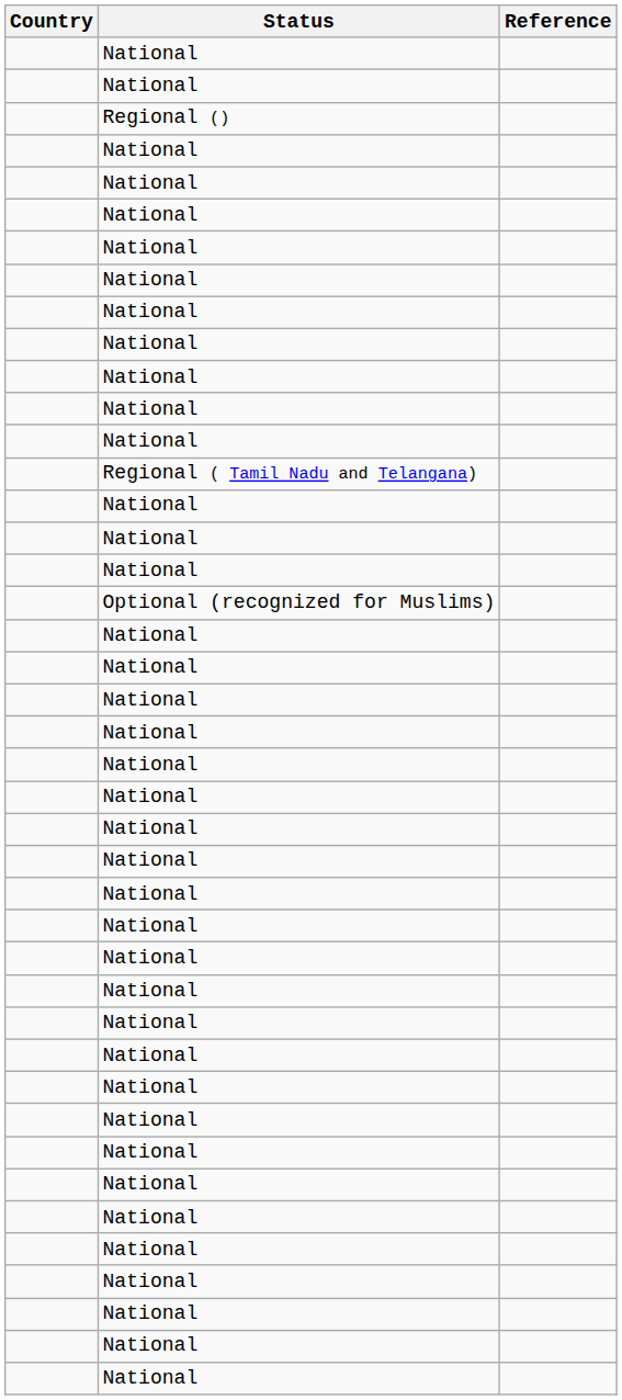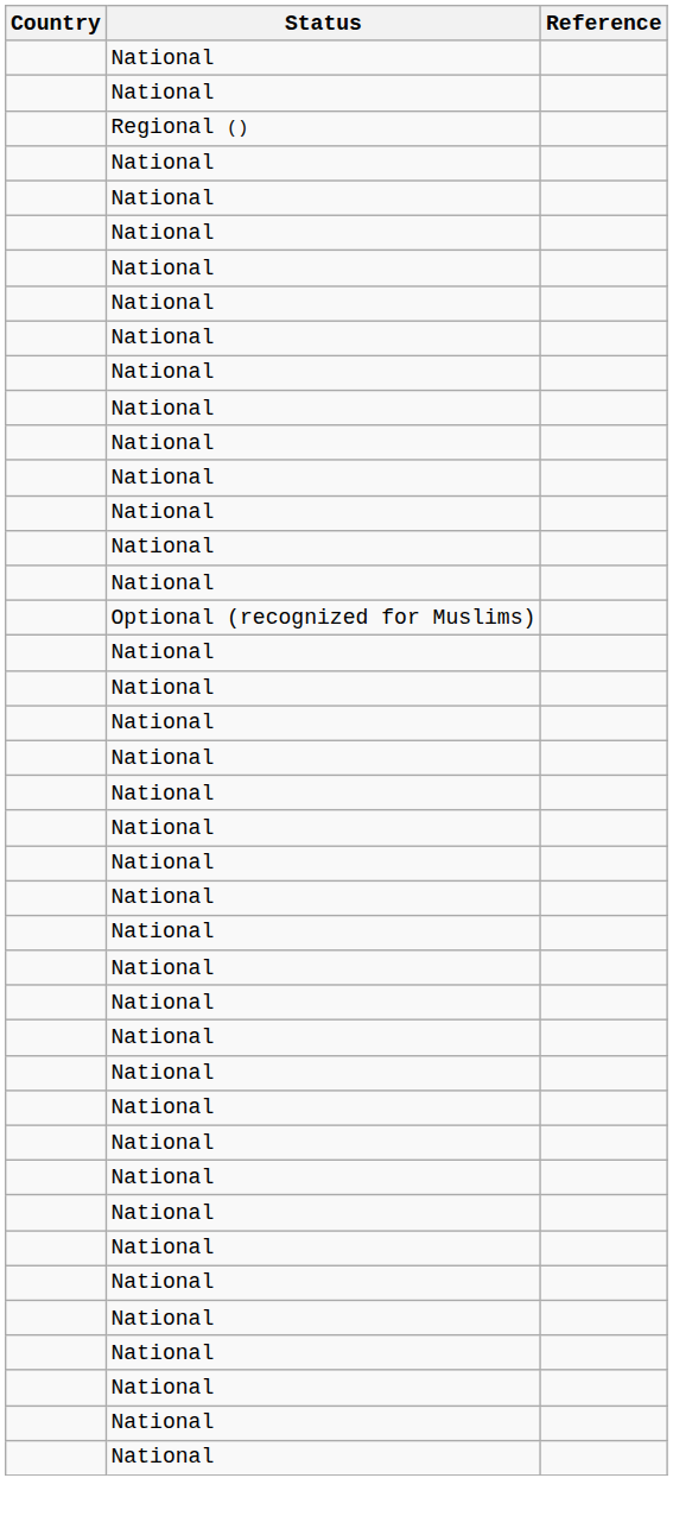 <table class="wikitable">
 <tr>
 <th>Country</th>
 <th>Status</th>
 <th>Reference</th>
 </tr>
 <tr>
 <td></td>
 <td>National</td>
 <td></td>
 </tr>
 <tr>
 <td></td>
 <td>National</td>
 <td></td>
 </tr>
 <tr>
 <td></td>
 <td>Regional <small>()</small></td>
 <td></td>
 </tr>
 <tr>
 <td></td>
 <td>National</td>
 <td></td>
 </tr>
 <tr>
 <td></td>
 <td>National</td>
 <td></td>
 </tr>
 <tr>
 <td></td>
 <td>National</td>
 <td></td>
 </tr>
 <tr>
 <td></td>
 <td>National</td>
 <td></td>
 </tr>
 <tr>
 <td></td>
 <td>National</td>
 <td></td>
 </tr>
 <tr>
 <td></td>
 <td>National</td>
 <td></td>
 </tr>
 <tr>
 <td></td>
 <td>National</td>
 <td></td>
 </tr>
 <tr>
 <td></td>
 <td>National</td>
 <td></td>
 </tr>
 <tr>
 <td></td>
 <td>National</td>
 <td></td>
 </tr>
 <tr>
 <td></td>
 <td>National</td>
-<td></td>
-</tr>
-<tr>
-<td></td>
-<td>Regional <small>( <a href='#'>Tamil Nadu</a> and <a href='#'>Telangana</a>)</small></td>
 <td></td>
 </tr>
 <tr>
 <td></td>
 <td>National</td>
 <td></td>
 </tr>
 <tr>
 <td></td>
 <td>National</td>
 <td></td>
 </tr>
 <tr>
 <td></td>
 <td>National</td>
 <td></td>
 </tr>
 <tr>
 <td></td>
 <td>Optional (recognized for Muslims)</td>
 <td></td>
 </tr>
 <tr>
 <td></td>
 <td>National</td>
 <td></td>
 </tr>
 <tr>
 <td></td>
 <td>National</td>
 <td></td>
 </tr>
 <tr>
 <td></td>
 <td>National</td>
 <td></td>
 </tr>
 <tr>
 <td></td>
 <td>National</td>
 <td></td>
 </tr>
 <tr>
 <td></td>
 <td>National</td>
 <td></td>
 </tr>
 <tr>
 <td></td>
 <td>National</td>
 <td></td>
 </tr>
 <tr>
 <td></td>
 <td>National</td>
 <td></td>
 </tr>
 <tr>
 <td></td>
 <td>National</td>
 <td></td>
 </tr>
 <tr>
 <td></td>
 <td>National</td>
 <td></td>
 </tr>
 <tr>
 <td></td>
 <td>National</td>
 <td></td>
 </tr>
 <tr>
 <td></td>
 <td>National</td>
 <td></td>
 </tr>
 <tr>
 <td></td>
 <td>National</td>
 <td></td>
 </tr>
 <tr>
 <td></td>
 <td>National</td>
 <td></td>
 </tr>
 <tr>
 <td></td>
 <td>National</td>
 <td></td>
 </tr>
 <tr>
 <td></td>
 <td>National</td>
 <td></td>
 </tr>
 <tr>
 <td></td>
 <td>National</td>
 <td></td>
 </tr>
 <tr>
 <td></td>
 <td>National</td>
 <td></td>
 </tr>
 <tr>
 <td></td>
 <td>National</td>
 <td></td>
 </tr>
 <tr>
 <td></td>
 <td>National</td>
 <td></td>
 </tr>
 <tr>
 <td></td>
 <td>National</td>
 <td></td>
 </tr>
 <tr>
 <td></td>
 <td>National</td>
 <td></td>
 </tr>
 <tr>
 <td></td>
 <td>National</td>
 <td></td>
 </tr>
 <tr>
 <td></td>
 <td>National</td>
 <td></td>
 </tr>
 <tr>
 <td></td>
 <td>National</td>
 <td></td>
 </tr>
 </table>
